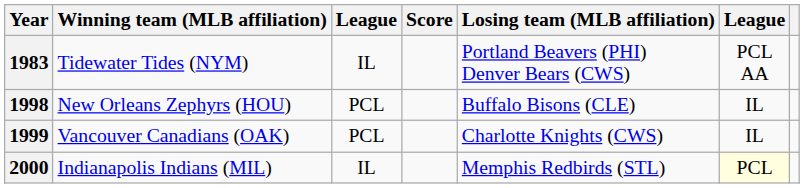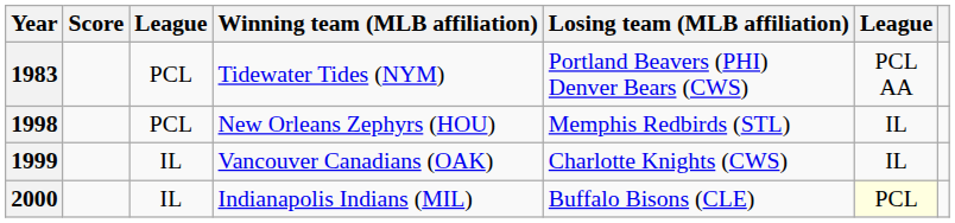 <table class="wikitable sortable plainrowheaders" style="text-align:center;">
 <tr>
 <th scope="col">Year</th>
+<th scope="col">Score</th>
+<th scope="col">League</th>
 <th scope="col">Winning team (MLB affiliation)</th>
-<th scope="col">League</th>
-<th scope="col">Score</th>
 <th scope="col">Losing team (MLB affiliation)</th>
 <th scope="col">League</th>
 <th scope="col" class="unsortable"></th>
 </tr>
 <tr>
 <th scope="row" style="text-align:center;">1983</th>
+<td></td>
+<td>PCL</td>
 <td align=left><a href='#'>Tidewater Tides</a> (<a href='#'>NYM</a>)</td>
-<td>IL</td>
-<td></td>
 <td align=left><a href='#'>Portland Beavers</a> (<a href='#'>PHI</a>)<br><a href='#'>Denver Bears</a> (<a href='#'>CWS</a>)</td>
 <td>PCL<br>AA</td>
 <td></td>
 </tr>
 <tr>
 <th scope="row" style="text-align:center;">1998</th>
+<td></td>
+<td>PCL</td>
 <td align=left><a href='#'>New Orleans Zephyrs</a> (<a href='#'>HOU</a>)</td>
-<td>PCL</td>
-<td></td>
-<td align=left><a href='#'>Buffalo Bisons</a> (<a href='#'>CLE</a>)</td>
+<td align=left><a href='#'>Memphis Redbirds</a> (<a href='#'>STL</a>)</td>
 <td>IL</td>
 <td></td>
 </tr>
 <tr>
 <th scope="row" style="text-align:center;">1999</th>
+<td></td>
+<td>IL</td>
 <td align=left><a href='#'>Vancouver Canadians</a> (<a href='#'>OAK</a>)</td>
-<td>PCL</td>
-<td></td>
 <td align=left><a href='#'>Charlotte Knights</a> (<a href='#'>CWS</a>)</td>
 <td>IL</td>
 <td></td>
 </tr>
 <tr>
 <th scope="row" style="text-align:center;">2000</th>
+<td></td>
+<td>IL</td>
 <td align=left><a href='#'>Indianapolis Indians</a> (<a href='#'>MIL</a>)</td>
-<td>IL</td>
-<td></td>
-<td align=left><a href='#'>Memphis Redbirds</a> (<a href='#'>STL</a>)</td>
+<td align=left><a href='#'>Buffalo Bisons</a> (<a href='#'>CLE</a>)</td>
 <td style="background: lightyellow;">PCL</td>
 <td></td>
 </tr>
 </table>
